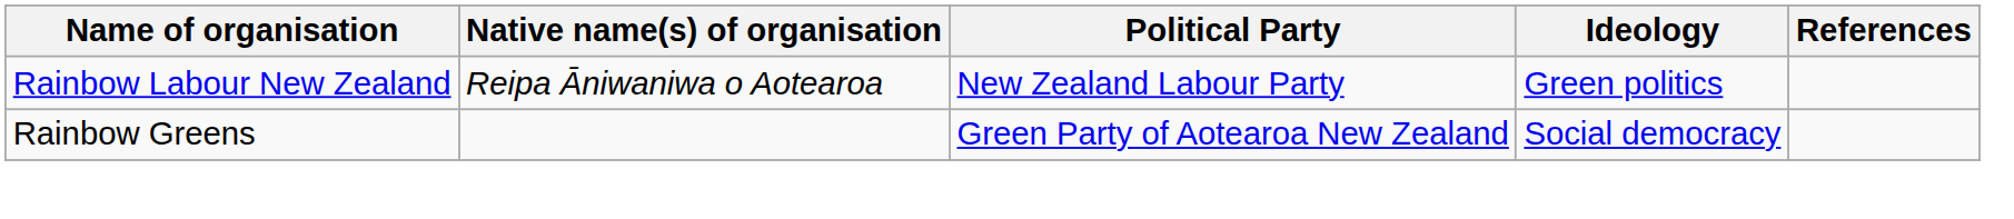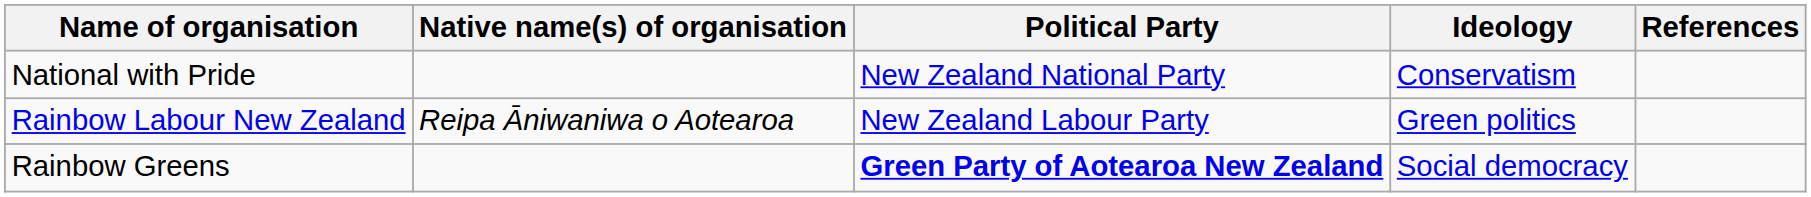 <table class="wikitable">
 <tr>
 <th>Name of organisation</th>
 <th>Native name(s) of organisation</th>
 <th>Political Party</th>
 <th>Ideology</th>
 <th>References</th>
+</tr>
+<tr>
+<td>National with Pride</td>
+<td></td>
+<td><a href='#'>New Zealand National Party</a></td>
+<td><a href='#'>Conservatism</a></td>
+<td></td>
 </tr>
 <tr>
 <td><a href='#'>Rainbow Labour New Zealand</a></td>
 <td><em>Reipa Āniwaniwa o Aotearoa</em></td>
 <td><a href='#'>New Zealand Labour Party</a></td>
 <td><a href='#'>Green politics</a></td>
 <td></td>
 </tr>
 <tr>
 <td>Rainbow Greens</td>
 <td></td>
-<td><a href='#'>Green Party of Aotearoa New Zealand</a></td>
+<td><strong><a href='#'>Green Party of Aotearoa New Zealand</a></strong></td>
 <td><a href='#'>Social democracy</a></td>
 <td></td>
 </tr>
 </table>
